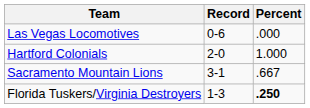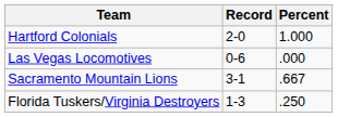 <table class="wikitable">
 <tr>
 <th>Team</th>
 <th>Record</th>
 <th>Percent</th>
 </tr>
 <tr>
+<td><a href='#'>Hartford Colonials</a></td>
+<td>2-0</td>
+<td>1.000</td>
+</tr>
+<tr>
 <td><a href='#'>Las Vegas Locomotives</a></td>
 <td>0-6</td>
 <td>.000</td>
-</tr>
-<tr>
-<td><a href='#'>Hartford Colonials</a></td>
-<td>2-0</td>
-<td>1.000</td>
 </tr>
 <tr>
 <td><a href='#'>Sacramento Mountain Lions</a></td>
 <td>3-1</td>
 <td>.667</td>
 </tr>
 <tr>
 <td>Florida Tuskers/<a href='#'>Virginia Destroyers</a></td>
 <td>1-3</td>
-<td><strong>.250</strong></td>
+<td>.250</td>
 </tr>
 </table>
